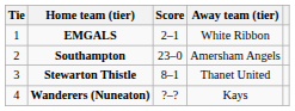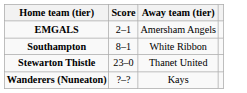 <table class="wikitable" style="text-align:center; font-size:85%">
 <tr>
-<th>Tie</th>
 <th>Home team (tier)</th>
 <th>Score</th>
 <th>Away team (tier)</th>
 <th></th>
 </tr>
 <tr>
-<td align="center">1</td>
 <td><strong>EMGALS</strong></td>
 <td align="center">2–1</td>
+<td>Amersham Angels</td>
+<td></td>
+</tr>
+<tr>
+<td><strong>Southampton</strong></td>
+<td align="center">8–1</td>
 <td>White Ribbon</td>
 <td></td>
 </tr>
 <tr>
-<td align="center">2</td>
-<td><strong>Southampton</strong></td>
+<td><strong>Stewarton Thistle</strong></td>
 <td align="center">23–0</td>
-<td>Amersham Angels</td>
-<td></td>
-</tr>
-<tr>
-<td align="center">3</td>
-<td><strong>Stewarton Thistle</strong></td>
-<td align="center">8–1</td>
 <td>Thanet United</td>
 <td></td>
 </tr>
 <tr>
-<td align="center">4</td>
 <td><strong>Wanderers (Nuneaton)</strong></td>
 <td align="center">?–?</td>
 <td>Kays</td>
 <td></td>
 </tr>
 </table>
